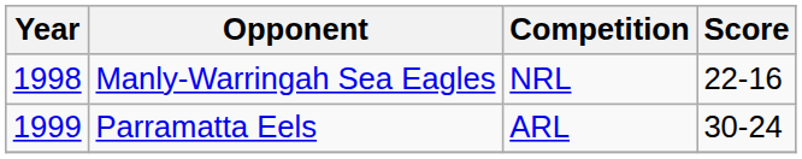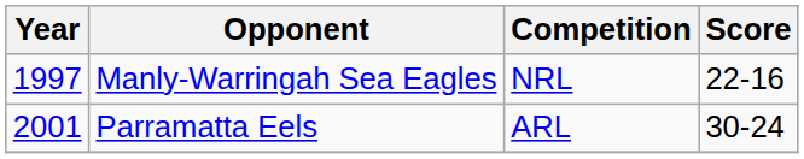 <table class="wikitable" style="text-align:left;">
 <tr>
 <th>Year</th>
 <th>Opponent</th>
 <th>Competition</th>
 <th>Score</th>
 </tr>
 <tr>
-<td><a href='#'>1998</a></td>
+<td><a href='#'>1997</a></td>
 <td style="text-align:left;"> <a href='#'>Manly-Warringah Sea Eagles</a></td>
 <td><a href='#'>NRL</a></td>
 <td>22-16</td>
 </tr>
 <tr>
-<td><a href='#'>1999</a></td>
+<td><a href='#'>2001</a></td>
 <td style="text-align:left;"> <a href='#'>Parramatta Eels</a></td>
 <td><a href='#'>ARL</a></td>
 <td>30-24</td>
 </tr>
 <tr>
 </tr>
 </table>
